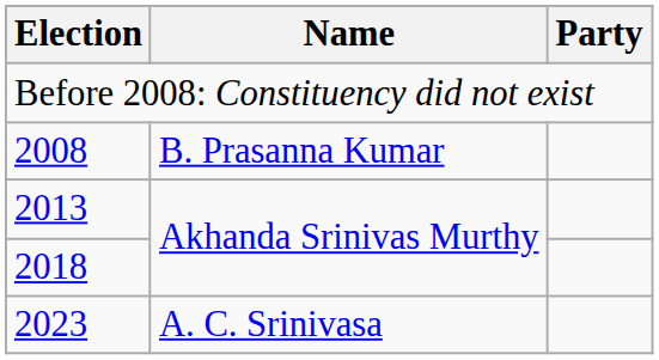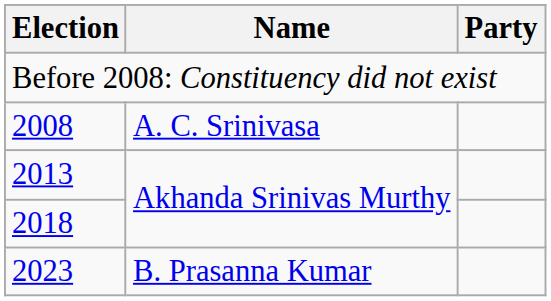 <table class="wikitable">
 <tr>
 <th>Election</th>
 <th>Name</th>
 <th colspan=2>Party</th>
 </tr>
 <tr>
 <td colspan=4>Before 2008: <em>Constituency did not exist</em></td>
 </tr>
 <tr>
 <td><a href='#'>2008</a></td>
-<td><a href='#'>B. Prasanna Kumar</a></td>
+<td><a href='#'>A. C. Srinivasa</a></td>
 <td></td>
 </tr>
 <tr>
 <td><a href='#'>2013</a></td>
 <td rowspan="2"><a href='#'>Akhanda Srinivas Murthy</a></td>
 <td></td>
 </tr>
 <tr>
 <td><a href='#'>2018</a></td>
 <td></td>
 </tr>
 <tr>
 <td><a href='#'>2023</a></td>
-<td><a href='#'>A. C. Srinivasa</a></td>
+<td><a href='#'>B. Prasanna Kumar</a></td>
 </tr>
 </table>
